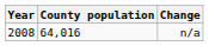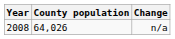 <table class="wikitable">
 <tr>
 <th>Year</th>
 <th>County population</th>
 <th>Change</th>
 </tr>
 <tr>
 <td>2008</td>
-<td>64,016</td>
+<td>64,026</td>
 <td align="right">n/a</td>
 </tr>
 </table>
